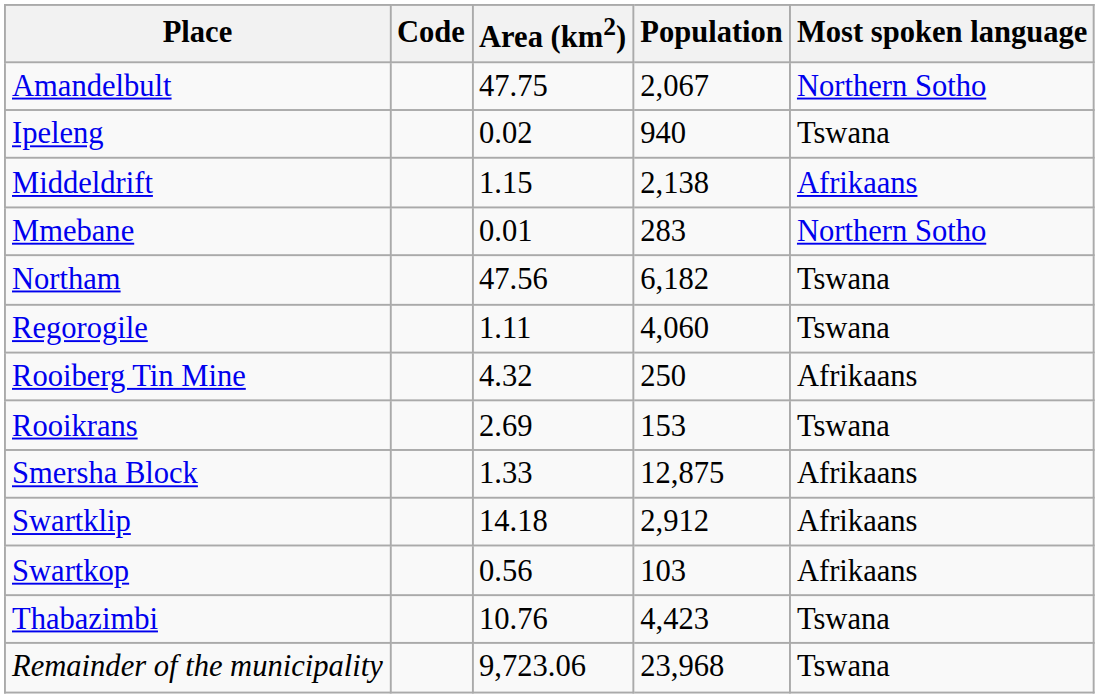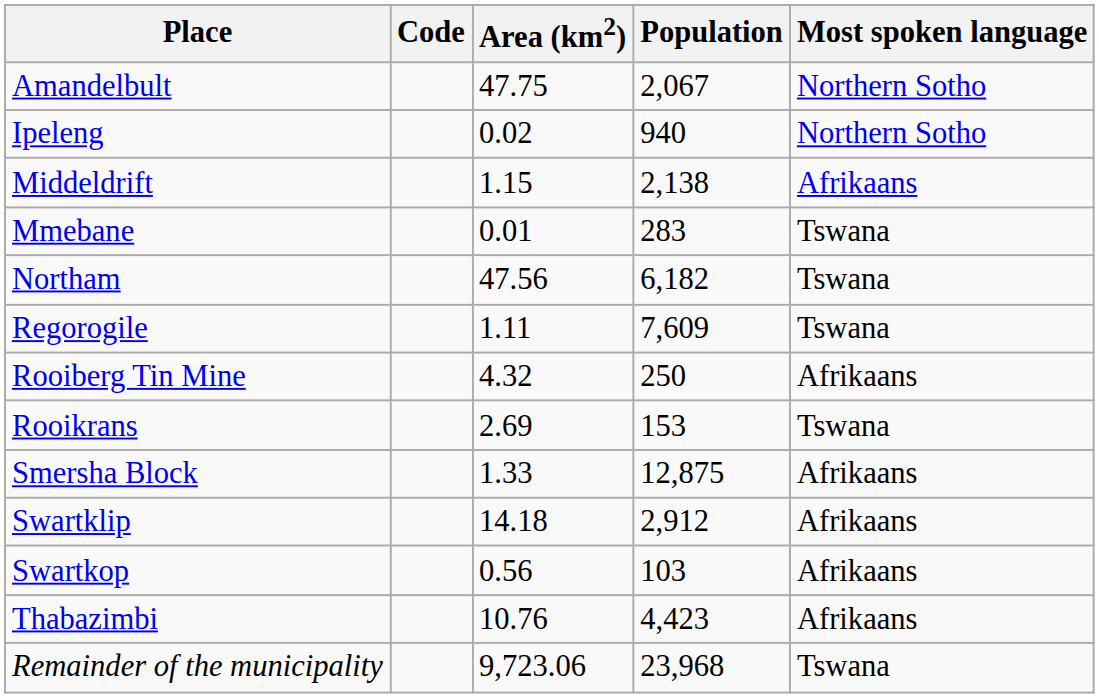 <table class="wikitable sortable">
 <tr>
 <th>Place</th>
 <th>Code</th>
 <th>Area (km<sup>2</sup>)</th>
 <th>Population</th>
 <th>Most spoken language</th>
 </tr>
 <tr>
 <td><a href='#'>Amandelbult</a></td>
 <td></td>
 <td>47.75</td>
 <td>2,067</td>
 <td><a href='#'>Northern Sotho</a></td>
 </tr>
 <tr>
 <td><a href='#'>Ipeleng</a></td>
 <td></td>
 <td>0.02</td>
 <td>940</td>
-<td>Tswana</td>
+<td><a href='#'>Northern Sotho</a></td>
 </tr>
 <tr>
 <td><a href='#'>Middeldrift</a></td>
 <td></td>
 <td>1.15</td>
 <td>2,138</td>
 <td><a href='#'>Afrikaans</a></td>
 </tr>
 <tr>
 <td><a href='#'>Mmebane</a></td>
 <td></td>
 <td>0.01</td>
 <td>283</td>
-<td><a href='#'>Northern Sotho</a></td>
+<td>Tswana</td>
 </tr>
 <tr>
 <td><a href='#'>Northam</a></td>
 <td></td>
 <td>47.56</td>
 <td>6,182</td>
 <td>Tswana</td>
 </tr>
 <tr>
 <td><a href='#'>Regorogile</a></td>
 <td></td>
 <td>1.11</td>
-<td>4,060</td>
+<td>7,609</td>
 <td>Tswana</td>
 </tr>
 <tr>
 <td><a href='#'>Rooiberg Tin Mine</a></td>
 <td></td>
 <td>4.32</td>
 <td>250</td>
 <td>Afrikaans</td>
 </tr>
 <tr>
 <td><a href='#'>Rooikrans</a></td>
 <td></td>
 <td>2.69</td>
 <td>153</td>
 <td>Tswana</td>
 </tr>
 <tr>
 <td><a href='#'>Smersha Block</a></td>
 <td></td>
 <td>1.33</td>
 <td>12,875</td>
 <td>Afrikaans</td>
 </tr>
 <tr>
 <td><a href='#'>Swartklip</a></td>
 <td></td>
 <td>14.18</td>
 <td>2,912</td>
 <td>Afrikaans</td>
 </tr>
 <tr>
 <td><a href='#'>Swartkop</a></td>
 <td></td>
 <td>0.56</td>
 <td>103</td>
 <td>Afrikaans</td>
 </tr>
 <tr>
 <td><a href='#'>Thabazimbi</a></td>
 <td></td>
 <td>10.76</td>
 <td>4,423</td>
-<td>Tswana</td>
+<td>Afrikaans</td>
 </tr>
 <tr>
 <td><em>Remainder of the municipality</em></td>
 <td></td>
 <td>9,723.06</td>
 <td>23,968</td>
 <td>Tswana</td>
 </tr>
 </table>
